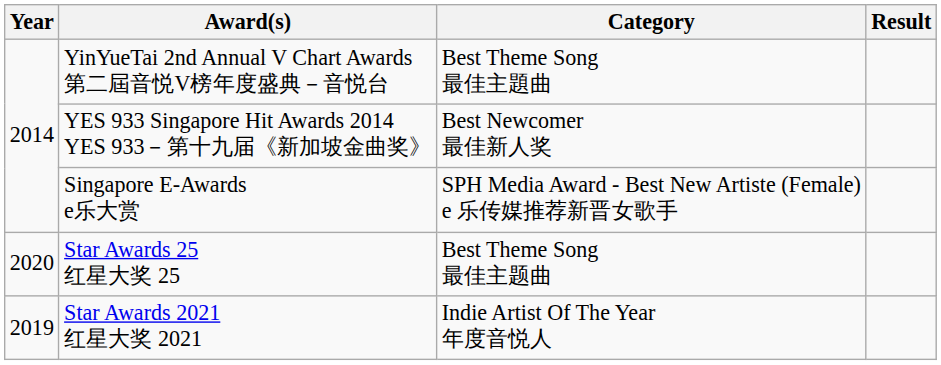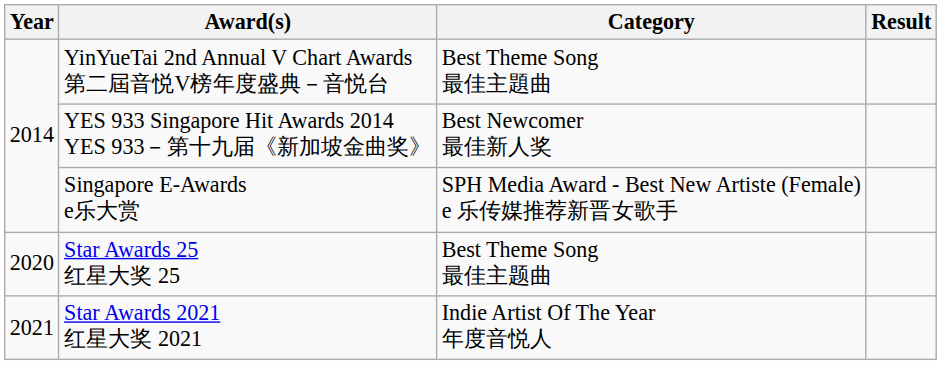 <table class="wikitable">
 <tr>
 <th>Year</th>
 <th>Award(s)</th>
 <th>Category</th>
 <th>Result</th>
 </tr>
 <tr>
 <td rowspan=3>2014</td>
 <td>YinYueTai 2nd Annual V Chart Awards<br>第二屆音悦V榜年度盛典－音悦台</td>
 <td>Best Theme Song <br>最佳主題曲</td>
 <td></td>
 </tr>
 <tr>
 <td>YES 933 Singapore Hit Awards 2014<br>YES 933－第十九届《新加坡金曲奖》</td>
 <td>Best Newcomer<br>最佳新人奖</td>
 <td></td>
 </tr>
 <tr>
 <td>Singapore E-Awards<br>e乐大赏</td>
 <td>SPH Media Award - Best New Artiste (Female)<br>e 乐传媒推荐新晋女歌手</td>
 <td></td>
 </tr>
 <tr>
 <td>2020</td>
 <td><a href='#'>Star Awards 25</a><br>红星大奖 25</td>
 <td>Best Theme Song <br>最佳主题曲</td>
 <td></td>
 </tr>
 <tr>
-<td>2019</td>
+<td>2021</td>
 <td><a href='#'>Star Awards 2021</a> <br>红星大奖 2021</td>
 <td>Indie Artist Of The Year<br>年度音悦人</td>
 <td></td>
 </tr>
 </table>
